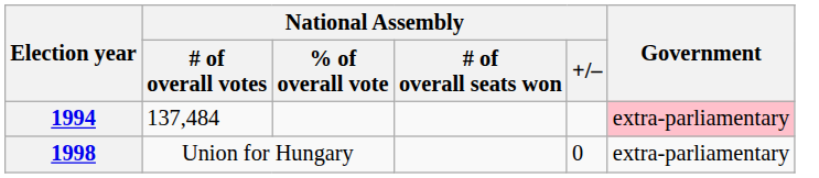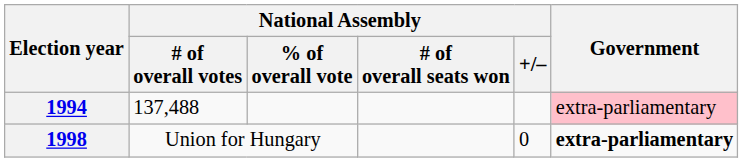 <table class=wikitable>
 <tr>
 <th rowspan=2>Election year</th>
 <th colspan=4>National Assembly</th>
 <th rowspan=2>Government</th>
 </tr>
 <tr>
 <th># of<br>overall votes</th>
 <th>% of<br>overall vote</th>
 <th># of<br>overall seats won</th>
 <th>+/–</th>
 </tr>
 <tr>
 <th><a href='#'>1994</a></th>
-<td>137,484</td>
+<td>137,488</td>
 <td></td>
 <td></td>
 <td></td>
 <td style="background: pink;">extra-parliamentary</td>
 </tr>
 <tr>
 <th><a href='#'>1998</a></th>
 <td colspan="2" style="text-align:center;">Union for Hungary</td>
 <td></td>
 <td> 0</td>
-<td>extra-parliamentary</td>
+<td><strong>extra-parliamentary</strong></td>
 </tr>
 </table>
